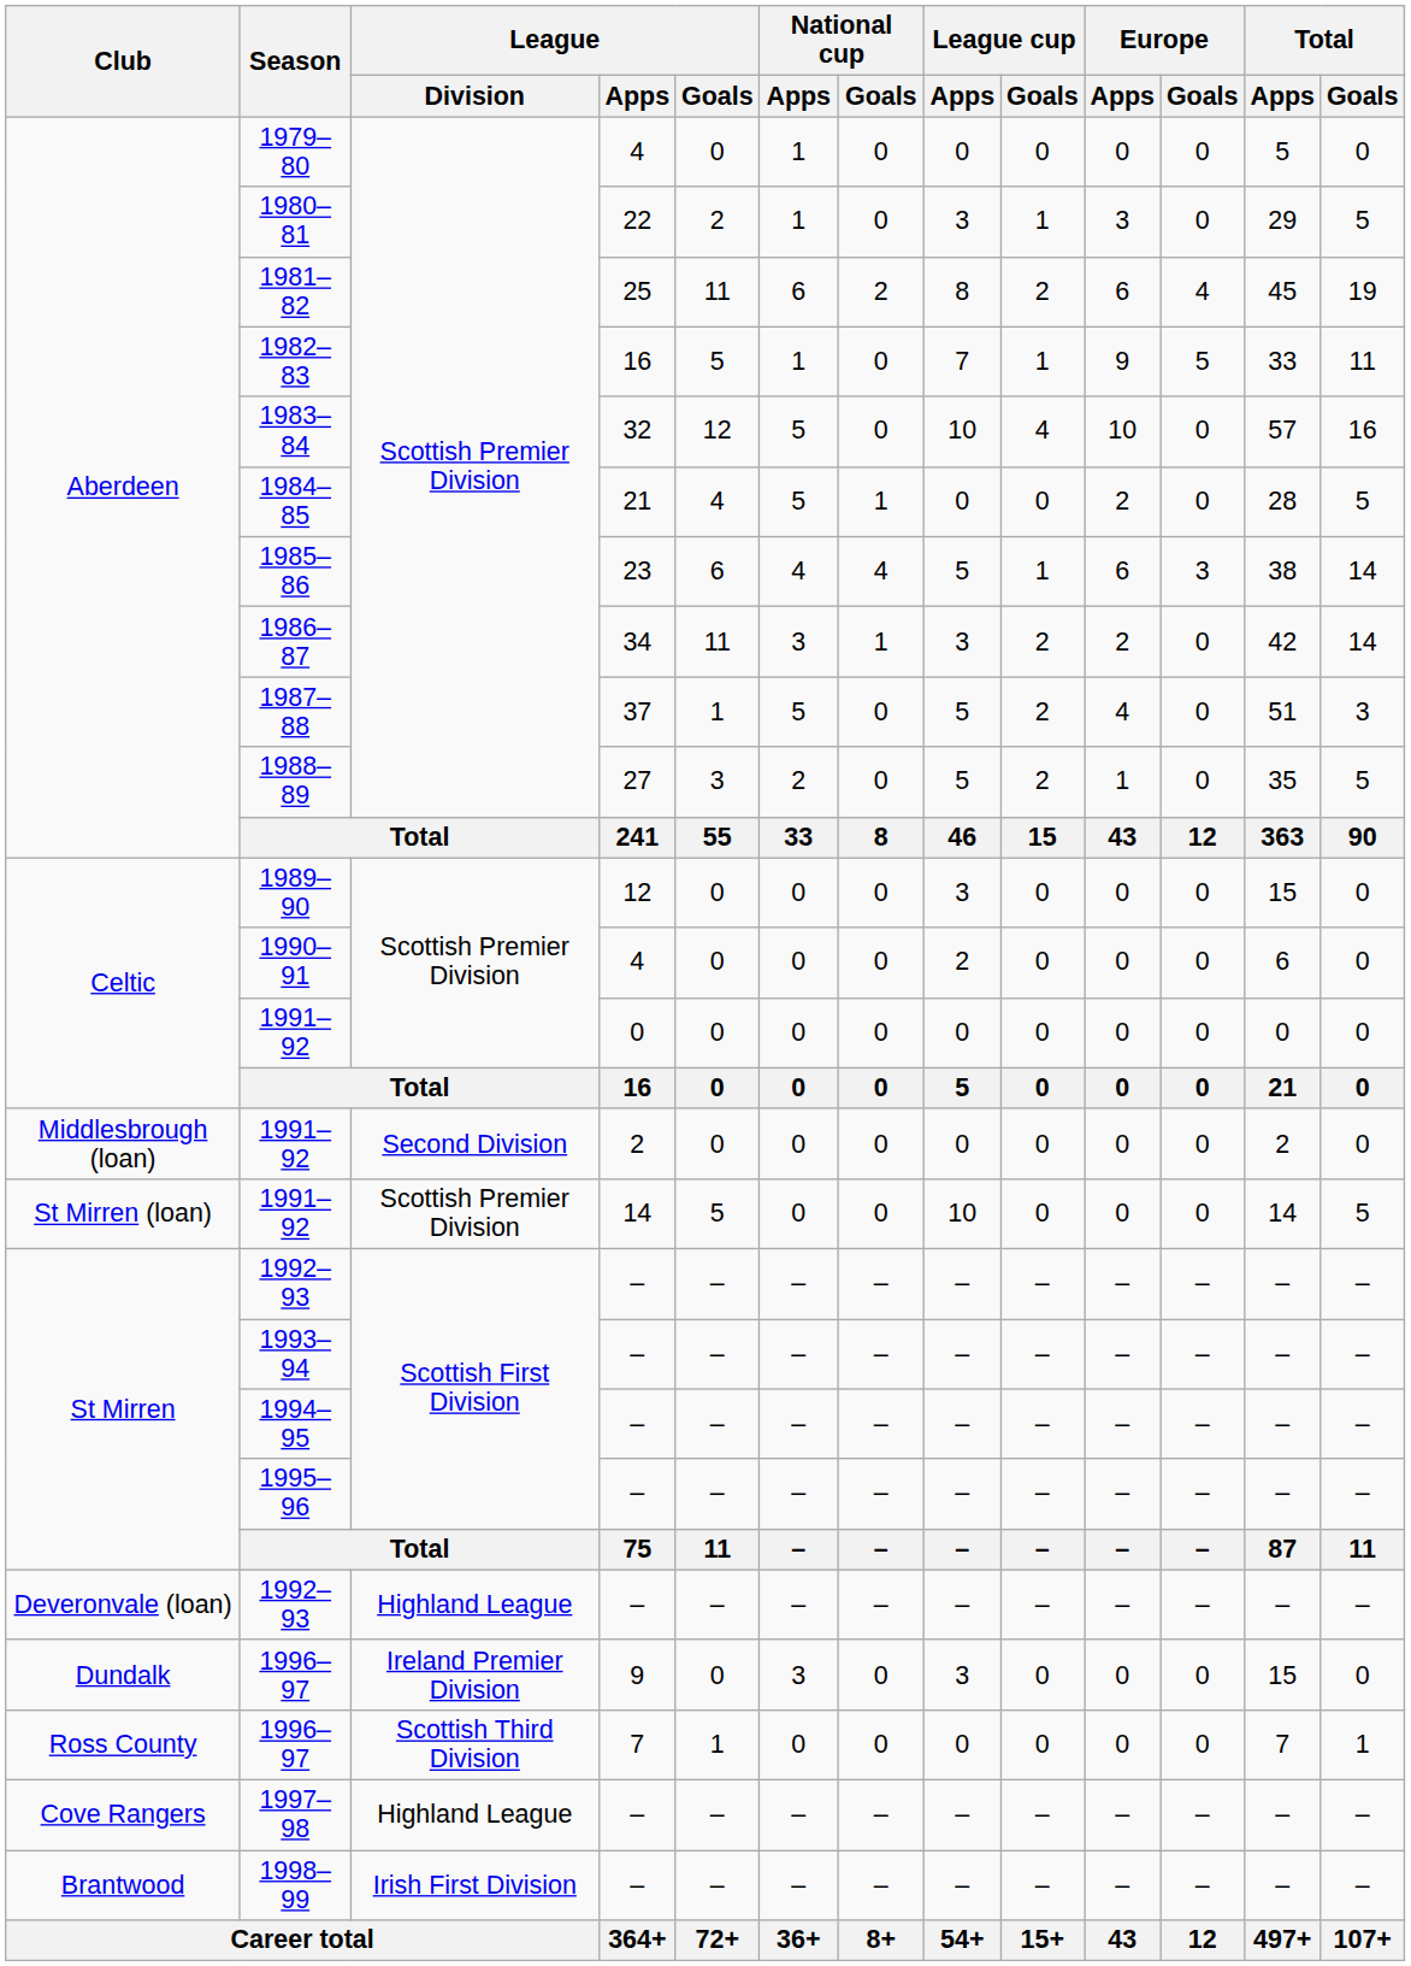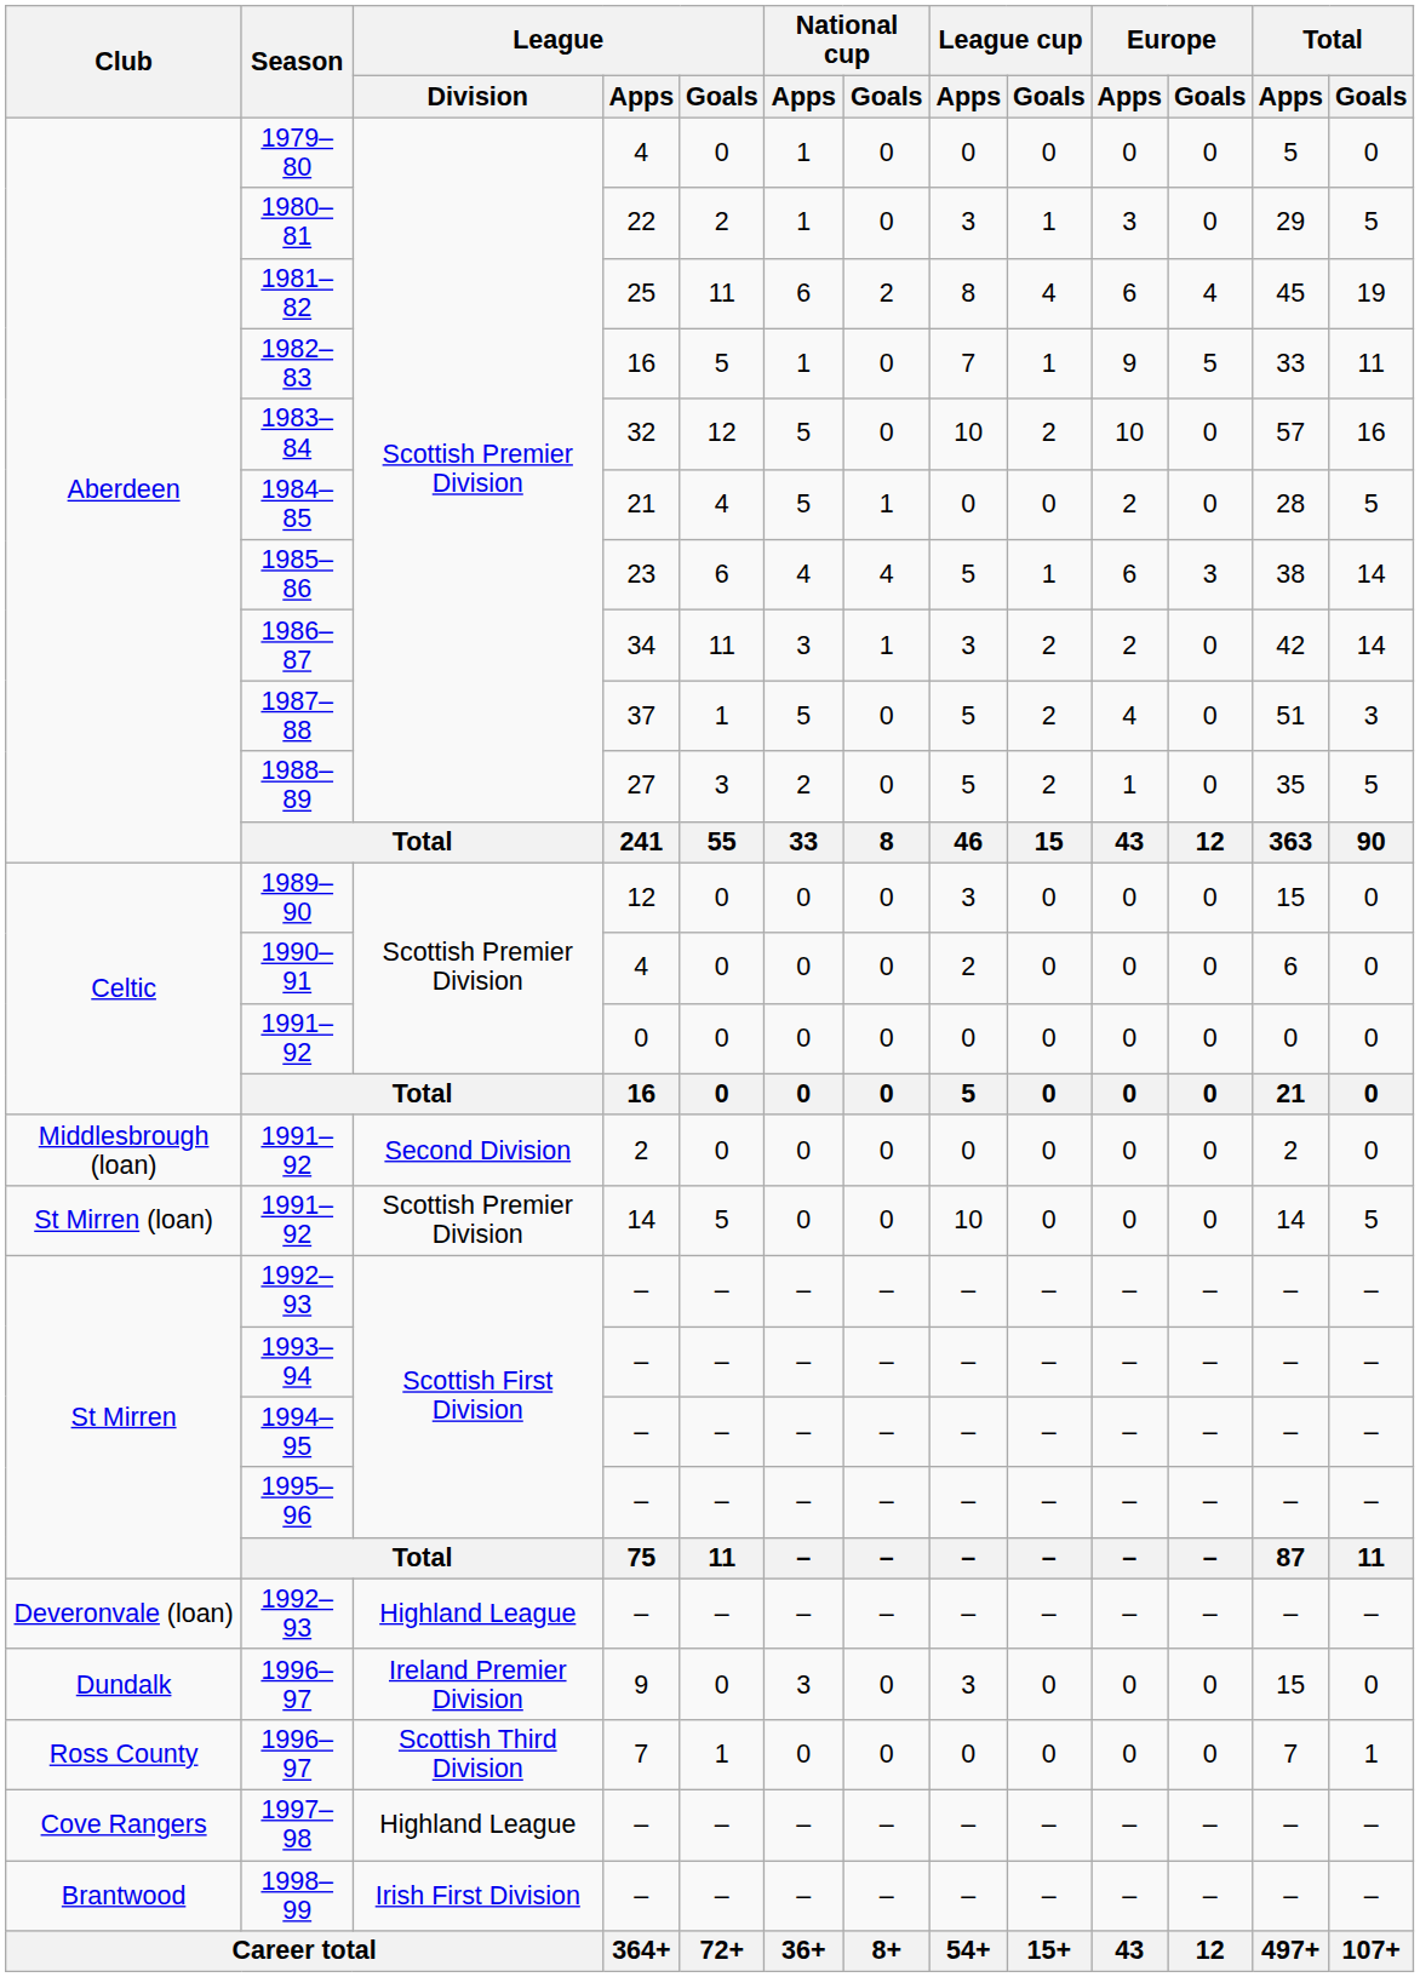 <table class="wikitable" style="text-align:center">
 <tr>
 <th rowspan="2">Club</th>
 <th rowspan="2">Season</th>
 <th colspan="3">League</th>
 <th colspan="2">National cup</th>
 <th colspan="2">League cup</th>
 <th colspan="2">Europe</th>
 <th colspan="2">Total</th>
 </tr>
 <tr>
 <th>Division</th>
 <th>Apps</th>
 <th>Goals</th>
 <th>Apps</th>
 <th>Goals</th>
 <th>Apps</th>
 <th>Goals</th>
 <th>Apps</th>
 <th>Goals</th>
 <th>Apps</th>
 <th>Goals</th>
 </tr>
 <tr>
 <td rowspan="11"><a href='#'>Aberdeen</a></td>
 <td><a href='#'>1979–80</a></td>
 <td rowspan="10"><a href='#'>Scottish Premier Division</a></td>
 <td>4</td>
 <td>0</td>
 <td>1</td>
 <td>0</td>
 <td>0</td>
 <td>0</td>
 <td>0</td>
 <td>0</td>
 <td>5</td>
 <td>0</td>
 </tr>
 <tr>
 <td><a href='#'>1980–81</a></td>
 <td>22</td>
 <td>2</td>
 <td>1</td>
 <td>0</td>
 <td>3</td>
 <td>1</td>
 <td>3</td>
 <td>0</td>
 <td>29</td>
 <td>5</td>
 </tr>
 <tr>
 <td><a href='#'>1981–82</a></td>
 <td>25</td>
 <td>11</td>
 <td>6</td>
 <td>2</td>
 <td>8</td>
-<td>2</td>
+<td>4</td>
 <td>6</td>
 <td>4</td>
 <td>45</td>
 <td>19</td>
 </tr>
 <tr>
 <td><a href='#'>1982–83</a></td>
 <td>16</td>
 <td>5</td>
 <td>1</td>
 <td>0</td>
 <td>7</td>
 <td>1</td>
 <td>9</td>
 <td>5</td>
 <td>33</td>
 <td>11</td>
 </tr>
 <tr>
 <td><a href='#'>1983–84</a></td>
 <td>32</td>
 <td>12</td>
 <td>5</td>
 <td>0</td>
 <td>10</td>
-<td>4</td>
+<td>2</td>
 <td>10</td>
 <td>0</td>
 <td>57</td>
 <td>16</td>
 </tr>
 <tr>
 <td><a href='#'>1984–85</a></td>
 <td>21</td>
 <td>4</td>
 <td>5</td>
 <td>1</td>
 <td>0</td>
 <td>0</td>
 <td>2</td>
 <td>0</td>
 <td>28</td>
 <td>5</td>
 </tr>
 <tr>
 <td><a href='#'>1985–86</a></td>
 <td>23</td>
 <td>6</td>
 <td>4</td>
 <td>4</td>
 <td>5</td>
 <td>1</td>
 <td>6</td>
 <td>3</td>
 <td>38</td>
 <td>14</td>
 </tr>
 <tr>
 <td><a href='#'>1986–87</a></td>
 <td>34</td>
 <td>11</td>
 <td>3</td>
 <td>1</td>
 <td>3</td>
 <td>2</td>
 <td>2</td>
 <td>0</td>
 <td>42</td>
 <td>14</td>
 </tr>
 <tr>
 <td><a href='#'>1987–88</a></td>
 <td>37</td>
 <td>1</td>
 <td>5</td>
 <td>0</td>
 <td>5</td>
 <td>2</td>
 <td>4</td>
 <td>0</td>
 <td>51</td>
 <td>3</td>
 </tr>
 <tr>
 <td><a href='#'>1988–89</a></td>
 <td>27</td>
 <td>3</td>
 <td>2</td>
 <td>0</td>
 <td>5</td>
 <td>2</td>
 <td>1</td>
 <td>0</td>
 <td>35</td>
 <td>5</td>
 </tr>
 <tr>
 <th colspan="2">Total</th>
 <th>241</th>
 <th>55</th>
 <th>33</th>
 <th>8</th>
 <th>46</th>
 <th>15</th>
 <th>43</th>
 <th>12</th>
 <th>363</th>
 <th>90</th>
 </tr>
 <tr>
 <td rowspan="4"><a href='#'>Celtic</a></td>
 <td><a href='#'>1989–90</a></td>
 <td rowspan="3">Scottish Premier Division</td>
 <td>12</td>
 <td>0</td>
 <td>0</td>
 <td>0</td>
 <td>3</td>
 <td>0</td>
 <td>0</td>
 <td>0</td>
 <td>15</td>
 <td>0</td>
 </tr>
 <tr>
 <td><a href='#'>1990–91</a></td>
 <td>4</td>
 <td>0</td>
 <td>0</td>
 <td>0</td>
 <td>2</td>
 <td>0</td>
 <td>0</td>
 <td>0</td>
 <td>6</td>
 <td>0</td>
 </tr>
 <tr>
 <td><a href='#'>1991–92</a></td>
 <td>0</td>
 <td>0</td>
 <td>0</td>
 <td>0</td>
 <td>0</td>
 <td>0</td>
 <td>0</td>
 <td>0</td>
 <td>0</td>
 <td>0</td>
 </tr>
 <tr>
 <th colspan="2">Total</th>
 <th>16</th>
 <th>0</th>
 <th>0</th>
 <th>0</th>
 <th>5</th>
 <th>0</th>
 <th>0</th>
 <th>0</th>
 <th>21</th>
 <th>0</th>
 </tr>
 <tr>
 <td><a href='#'>Middlesbrough</a> (loan)</td>
 <td><a href='#'>1991–92</a></td>
 <td><a href='#'>Second Division</a></td>
 <td>2</td>
 <td>0</td>
 <td>0</td>
 <td>0</td>
 <td>0</td>
 <td>0</td>
 <td>0</td>
 <td>0</td>
 <td>2</td>
 <td>0</td>
 </tr>
 <tr>
 <td><a href='#'>St Mirren</a> (loan)</td>
 <td><a href='#'>1991–92</a></td>
 <td>Scottish Premier Division</td>
 <td>14</td>
 <td>5</td>
 <td>0</td>
 <td>0</td>
 <td>10</td>
 <td>0</td>
 <td>0</td>
 <td>0</td>
 <td>14</td>
 <td>5</td>
 </tr>
 <tr>
 <td rowspan="5"><a href='#'>St Mirren</a></td>
 <td><a href='#'>1992–93</a></td>
 <td rowspan="4"><a href='#'>Scottish First Division</a></td>
 <td>–</td>
 <td>–</td>
 <td>–</td>
 <td>–</td>
 <td>–</td>
 <td>–</td>
 <td>–</td>
 <td>–</td>
 <td>–</td>
 <td>–</td>
 </tr>
 <tr>
 <td><a href='#'>1993–94</a></td>
 <td>–</td>
 <td>–</td>
 <td>–</td>
 <td>–</td>
 <td>–</td>
 <td>–</td>
 <td>–</td>
 <td>–</td>
 <td>–</td>
 <td>–</td>
 </tr>
 <tr>
 <td><a href='#'>1994–95</a></td>
 <td>–</td>
 <td>–</td>
 <td>–</td>
 <td>–</td>
 <td>–</td>
 <td>–</td>
 <td>–</td>
 <td>–</td>
 <td>–</td>
 <td>–</td>
 </tr>
 <tr>
 <td><a href='#'>1995–96</a></td>
 <td>–</td>
 <td>–</td>
 <td>–</td>
 <td>–</td>
 <td>–</td>
 <td>–</td>
 <td>–</td>
 <td>–</td>
 <td>–</td>
 <td>–</td>
 </tr>
 <tr>
 <th colspan="2">Total</th>
 <th>75</th>
 <th>11</th>
 <th>–</th>
 <th>–</th>
 <th>–</th>
 <th>–</th>
 <th>–</th>
 <th>–</th>
 <th>87</th>
 <th>11</th>
 </tr>
 <tr>
 <td><a href='#'>Deveronvale</a> (loan)</td>
 <td><a href='#'>1992–93</a></td>
 <td><a href='#'>Highland League</a></td>
 <td>–</td>
 <td>–</td>
 <td>–</td>
 <td>–</td>
 <td>–</td>
 <td>–</td>
 <td>–</td>
 <td>–</td>
 <td>–</td>
 <td>–</td>
 </tr>
 <tr>
 <td><a href='#'>Dundalk</a></td>
 <td><a href='#'>1996–97</a></td>
 <td><a href='#'>Ireland Premier Division</a></td>
 <td>9</td>
 <td>0</td>
 <td>3</td>
 <td>0</td>
 <td>3</td>
 <td>0</td>
 <td>0</td>
 <td>0</td>
 <td>15</td>
 <td>0</td>
 </tr>
 <tr>
 <td><a href='#'>Ross County</a></td>
 <td><a href='#'>1996–97</a></td>
 <td><a href='#'>Scottish Third Division</a></td>
 <td>7</td>
 <td>1</td>
 <td>0</td>
 <td>0</td>
 <td>0</td>
 <td>0</td>
 <td>0</td>
 <td>0</td>
 <td>7</td>
 <td>1</td>
 </tr>
 <tr>
 <td><a href='#'>Cove Rangers</a></td>
 <td><a href='#'>1997–98</a></td>
 <td>Highland League</td>
 <td>–</td>
 <td>–</td>
 <td>–</td>
 <td>–</td>
 <td>–</td>
 <td>–</td>
 <td>–</td>
 <td>–</td>
 <td>–</td>
 <td>–</td>
 </tr>
 <tr>
 <td><a href='#'>Brantwood</a></td>
 <td><a href='#'>1998–99</a></td>
 <td><a href='#'>Irish First Division</a></td>
 <td>–</td>
 <td>–</td>
 <td>–</td>
 <td>–</td>
 <td>–</td>
 <td>–</td>
 <td>–</td>
 <td>–</td>
 <td>–</td>
 <td>–</td>
 </tr>
 <tr>
 <th colspan="3">Career total</th>
 <th>364+</th>
 <th>72+</th>
 <th>36+</th>
 <th>8+</th>
 <th>54+</th>
 <th>15+</th>
 <th>43</th>
 <th>12</th>
 <th>497+</th>
 <th>107+</th>
 </tr>
 </table>
